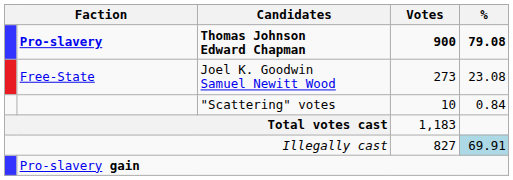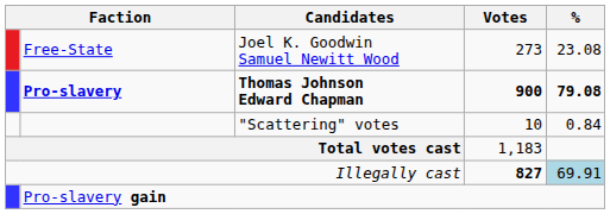 <table class="wikitable plainrowheaders" style="text-align:center;">
 <tr>
 </tr>
 <tr>
 <th scope="col" colspan="2" style="width: 15em">Faction</th>
 <th scope="col" style="width: 15em">Candidates</th>
 <th scope="col" style="width: 5em">Votes</th>
 <th scope="col" style="width: 3.5em">%</th>
 </tr>
 <tr>
+<td style="width: 0.5em; background-color:#E81B23"></td>
+<td style="text-align: left"><a href='#'>Free-State</a></td>
+<td style="text-align: left">Joel K. Goodwin<br><a href='#'>Samuel Newitt Wood</a></td>
+<td style="text-align: right; margin-right: 0.5em">273</td>
+<td style="text-align: right; margin-right: 0.5em">23.08</td>
+</tr>
+<tr>
 <td style="width: 0.5em; background-color:#3333FF"></td>
 <td style="text-align: left"><strong><a href='#'>Pro-slavery</a></strong></td>
 <td style="text-align: left"><strong>Thomas Johnson</strong><br><strong>Edward Chapman</strong></td>
 <td style="text-align: right; margin-right: 0.5em"><strong>900</strong></td>
 <td style="text-align: right; margin-right: 0.5em"><strong>79.08</strong></td>
-</tr>
-<tr>
-<td style="width: 0.5em; background-color:#E81B23"></td>
-<td style="text-align: left"><a href='#'>Free-State</a></td>
-<td style="text-align: left">Joel K. Goodwin<br><a href='#'>Samuel Newitt Wood</a></td>
-<td style="text-align: right; margin-right: 0.5em">273</td>
-<td style="text-align: right; margin-right: 0.5em">23.08</td>
 </tr>
 <tr>
 <td style="width: 0.5em"></td>
 <td style="text-align: left"></td>
 <td style="text-align: left">"Scattering" votes</td>
 <td style="text-align: right; margin-right: 0.5em">10</td>
 <td style="text-align: right; margin-right: 0.5em">0.84</td>
 </tr>
 <tr>
 <th colspan="3" style="text-align:right;">Total votes cast</th>
 <td style="text-align:right;">1,183</td>
 <td style="text-align:right;"></td>
 </tr>
 <tr>
 <td colspan="3" style="text-align:right;"><em>Illegally cast</em></td>
-<td style="text-align:right;">827</td>
+<td style="text-align:right;"><strong>827</strong></td>
 <td style="background: lightblue; text-align:right;">69.91</td>
 </tr>
 <tr>
 <td style="width: 0.5em; background-color:#3333FF"></td>
 <td colspan="4" style="text-align:left;"><a href='#'>Pro-slavery</a> <strong>gain</strong></td>
 </tr>
 </table>
